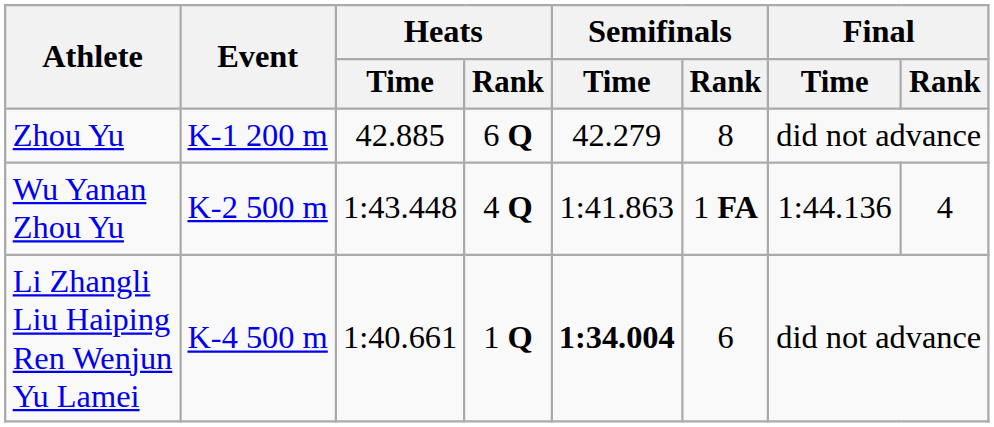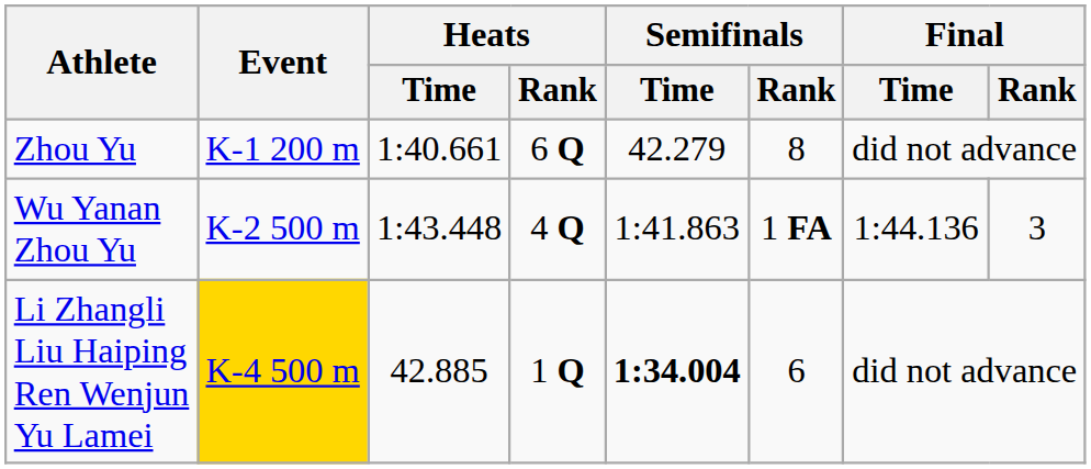 <table class="wikitable" style="font-size:90%">
 <tr>
 <th rowspan="2">Athlete</th>
 <th rowspan="2">Event</th>
 <th colspan=2>Heats</th>
 <th colspan=2>Semifinals</th>
 <th colspan=2>Final</th>
 </tr>
 <tr style="font-size:95%">
 <th>Time</th>
 <th>Rank</th>
 <th>Time</th>
 <th>Rank</th>
 <th>Time</th>
 <th>Rank</th>
 </tr>
 <tr align=center>
 <td align=left><a href='#'>Zhou Yu</a></td>
 <td align=left><a href='#'>K-1 200 m</a></td>
-<td>42.885</td>
+<td>1:40.661</td>
 <td>6 <strong>Q</strong></td>
 <td>42.279</td>
 <td>8</td>
 <td colspan=2>did not advance</td>
 </tr>
 <tr align=center>
 <td align=left><a href='#'>Wu Yanan</a><br><a href='#'>Zhou Yu</a></td>
 <td align=left><a href='#'>K-2 500 m</a></td>
 <td>1:43.448</td>
 <td>4 <strong>Q</strong></td>
 <td>1:41.863</td>
 <td>1 <strong>FA</strong></td>
 <td>1:44.136</td>
-<td>4</td>
+<td>3</td>
 </tr>
 <tr align=center>
 <td align=left><a href='#'>Li Zhangli</a><br><a href='#'>Liu Haiping</a><br><a href='#'>Ren Wenjun</a><br><a href='#'>Yu Lamei</a></td>
-<td align=left><a href='#'>K-4 500 m</a></td>
-<td>1:40.661</td>
+<td align=left style="background: gold;"><a href='#'>K-4 500 m</a></td>
+<td>42.885</td>
 <td>1 <strong>Q</strong></td>
 <td><strong>1:34.004</strong></td>
 <td>6</td>
 <td colspan=2>did not advance</td>
 </tr>
 </table>
